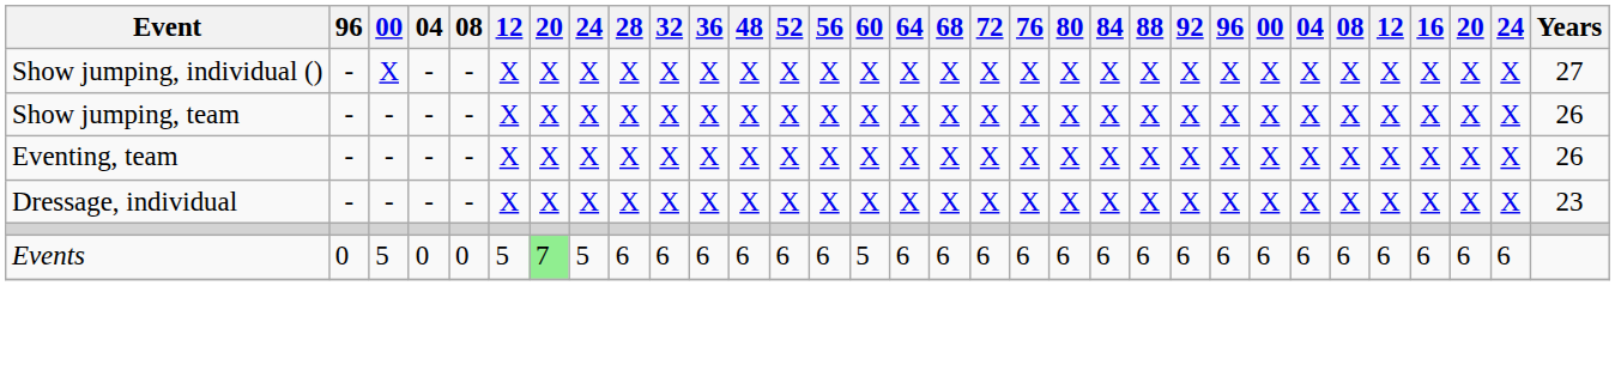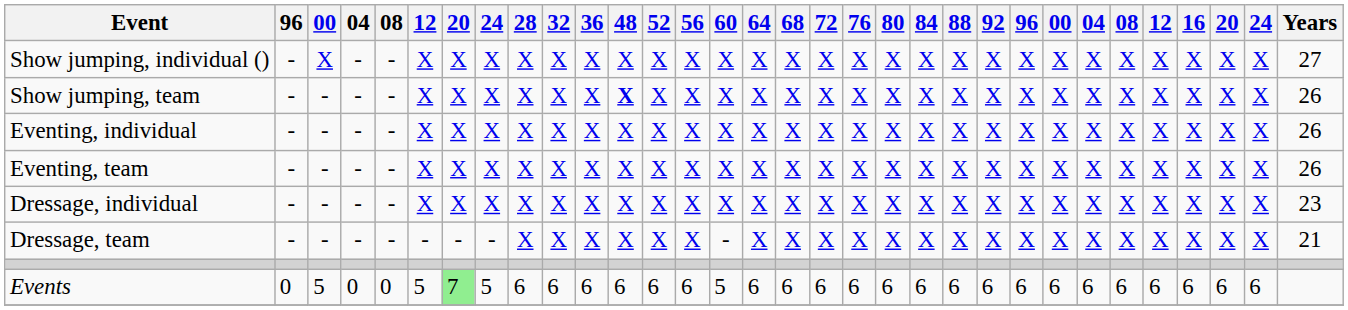 <table class="wikitable">
 <tr align=center>
 <th>Event</th>
 <th>96</th>
 <th><a href='#'>00</a></th>
 <th>04</th>
 <th>08</th>
 <th><a href='#'>12</a></th>
 <th><a href='#'>20</a></th>
 <th><a href='#'>24</a></th>
 <th><a href='#'>28</a></th>
 <th><a href='#'>32</a></th>
 <th><a href='#'>36</a></th>
 <th><a href='#'>48</a></th>
 <th><a href='#'>52</a></th>
 <th><a href='#'>56</a></th>
 <th><a href='#'>60</a></th>
 <th><a href='#'>64</a></th>
 <th><a href='#'>68</a></th>
 <th><a href='#'>72</a></th>
 <th><a href='#'>76</a></th>
 <th><a href='#'>80</a></th>
 <th><a href='#'>84</a></th>
 <th><a href='#'>88</a></th>
 <th><a href='#'>92</a></th>
 <th><a href='#'>96</a></th>
 <th><a href='#'>00</a></th>
 <th><a href='#'>04</a></th>
 <th><a href='#'>08</a></th>
 <th><a href='#'>12</a></th>
 <th><a href='#'>16</a></th>
 <th><a href='#'>20</a></th>
 <th><a href='#'>24</a></th>
 <th>Years</th>
 </tr>
 <tr align=center>
 <td align=left>Show jumping, individual ()</td>
 <td>-</td>
 <td><a href='#'>X</a></td>
 <td>-</td>
 <td>-</td>
 <td><a href='#'>X</a></td>
 <td><a href='#'>X</a></td>
 <td><a href='#'>X</a></td>
 <td><a href='#'>X</a></td>
 <td><a href='#'>X</a></td>
 <td><a href='#'>X</a></td>
 <td><a href='#'>X</a></td>
 <td><a href='#'>X</a></td>
 <td><a href='#'>X</a></td>
 <td><a href='#'>X</a></td>
 <td><a href='#'>X</a></td>
 <td><a href='#'>X</a></td>
 <td><a href='#'>X</a></td>
 <td><a href='#'>X</a></td>
 <td><a href='#'>X</a></td>
 <td><a href='#'>X</a></td>
 <td><a href='#'>X</a></td>
 <td><a href='#'>X</a></td>
 <td><a href='#'>X</a></td>
 <td><a href='#'>X</a></td>
 <td><a href='#'>X</a></td>
 <td><a href='#'>X</a></td>
 <td><a href='#'>X</a></td>
 <td><a href='#'>X</a></td>
 <td><a href='#'>X</a></td>
 <td><a href='#'>X</a></td>
 <td align=center>27</td>
 </tr>
 <tr align=center>
 <td align=left>Show jumping, team</td>
+<td>-</td>
+<td>-</td>
+<td>-</td>
+<td>-</td>
+<td><a href='#'>X</a></td>
+<td><a href='#'>X</a></td>
+<td><a href='#'>X</a></td>
+<td><a href='#'>X</a></td>
+<td><a href='#'>X</a></td>
+<td><a href='#'>X</a></td>
+<td><strong><a href='#'>X</a></strong></td>
+<td><a href='#'>X</a></td>
+<td><a href='#'>X</a></td>
+<td><a href='#'>X</a></td>
+<td><a href='#'>X</a></td>
+<td><a href='#'>X</a></td>
+<td><a href='#'>X</a></td>
+<td><a href='#'>X</a></td>
+<td><a href='#'>X</a></td>
+<td><a href='#'>X</a></td>
+<td><a href='#'>X</a></td>
+<td><a href='#'>X</a></td>
+<td><a href='#'>X</a></td>
+<td><a href='#'>X</a></td>
+<td><a href='#'>X</a></td>
+<td><a href='#'>X</a></td>
+<td><a href='#'>X</a></td>
+<td><a href='#'>X</a></td>
+<td><a href='#'>X</a></td>
+<td><a href='#'>X</a></td>
+<td align=center>26</td>
+</tr>
+<tr align=center>
+<td align=left>Eventing, individual</td>
 <td>-</td>
 <td>-</td>
 <td>-</td>
 <td>-</td>
 <td><a href='#'>X</a></td>
 <td><a href='#'>X</a></td>
 <td><a href='#'>X</a></td>
 <td><a href='#'>X</a></td>
 <td><a href='#'>X</a></td>
 <td><a href='#'>X</a></td>
 <td><a href='#'>X</a></td>
 <td><a href='#'>X</a></td>
 <td><a href='#'>X</a></td>
 <td><a href='#'>X</a></td>
 <td><a href='#'>X</a></td>
 <td><a href='#'>X</a></td>
 <td><a href='#'>X</a></td>
 <td><a href='#'>X</a></td>
 <td><a href='#'>X</a></td>
 <td><a href='#'>X</a></td>
 <td><a href='#'>X</a></td>
 <td><a href='#'>X</a></td>
 <td><a href='#'>X</a></td>
 <td><a href='#'>X</a></td>
 <td><a href='#'>X</a></td>
 <td><a href='#'>X</a></td>
 <td><a href='#'>X</a></td>
 <td><a href='#'>X</a></td>
 <td><a href='#'>X</a></td>
 <td><a href='#'>X</a></td>
 <td align=center>26</td>
 </tr>
 <tr align=center>
 <td align=left>Eventing, team</td>
 <td>-</td>
 <td>-</td>
 <td>-</td>
 <td>-</td>
 <td><a href='#'>X</a></td>
 <td><a href='#'>X</a></td>
 <td><a href='#'>X</a></td>
 <td><a href='#'>X</a></td>
 <td><a href='#'>X</a></td>
 <td><a href='#'>X</a></td>
 <td><a href='#'>X</a></td>
 <td><a href='#'>X</a></td>
 <td><a href='#'>X</a></td>
 <td><a href='#'>X</a></td>
 <td><a href='#'>X</a></td>
 <td><a href='#'>X</a></td>
 <td><a href='#'>X</a></td>
 <td><a href='#'>X</a></td>
 <td><a href='#'>X</a></td>
 <td><a href='#'>X</a></td>
 <td><a href='#'>X</a></td>
 <td><a href='#'>X</a></td>
 <td><a href='#'>X</a></td>
 <td><a href='#'>X</a></td>
 <td><a href='#'>X</a></td>
 <td><a href='#'>X</a></td>
 <td><a href='#'>X</a></td>
 <td><a href='#'>X</a></td>
 <td><a href='#'>X</a></td>
 <td><a href='#'>X</a></td>
 <td align=center>26</td>
 </tr>
 <tr align=center>
 <td align=left>Dressage, individual</td>
 <td>-</td>
 <td>-</td>
 <td>-</td>
 <td>-</td>
 <td><a href='#'>X</a></td>
 <td><a href='#'>X</a></td>
 <td><a href='#'>X</a></td>
 <td><a href='#'>X</a></td>
 <td><a href='#'>X</a></td>
 <td><a href='#'>X</a></td>
 <td><a href='#'>X</a></td>
 <td><a href='#'>X</a></td>
 <td><a href='#'>X</a></td>
 <td><a href='#'>X</a></td>
 <td><a href='#'>X</a></td>
 <td><a href='#'>X</a></td>
 <td><a href='#'>X</a></td>
 <td><a href='#'>X</a></td>
 <td><a href='#'>X</a></td>
 <td><a href='#'>X</a></td>
 <td><a href='#'>X</a></td>
 <td><a href='#'>X</a></td>
 <td><a href='#'>X</a></td>
 <td><a href='#'>X</a></td>
 <td><a href='#'>X</a></td>
 <td><a href='#'>X</a></td>
 <td><a href='#'>X</a></td>
 <td><a href='#'>X</a></td>
 <td><a href='#'>X</a></td>
 <td><a href='#'>X</a></td>
 <td align=center>23</td>
 </tr>
+<tr align=center>
+<td align=left>Dressage, team</td>
+<td>-</td>
+<td>-</td>
+<td>-</td>
+<td>-</td>
+<td>-</td>
+<td>-</td>
+<td>-</td>
+<td><a href='#'>X</a></td>
+<td><a href='#'>X</a></td>
+<td><a href='#'>X</a></td>
+<td><a href='#'>X</a></td>
+<td><a href='#'>X</a></td>
+<td><a href='#'>X</a></td>
+<td>-</td>
+<td><a href='#'>X</a></td>
+<td><a href='#'>X</a></td>
+<td><a href='#'>X</a></td>
+<td><a href='#'>X</a></td>
+<td><a href='#'>X</a></td>
+<td><a href='#'>X</a></td>
+<td><a href='#'>X</a></td>
+<td><a href='#'>X</a></td>
+<td><a href='#'>X</a></td>
+<td><a href='#'>X</a></td>
+<td><a href='#'>X</a></td>
+<td><a href='#'>X</a></td>
+<td><a href='#'>X</a></td>
+<td><a href='#'>X</a></td>
+<td><a href='#'>X</a></td>
+<td><a href='#'>X</a></td>
+<td align=center>21</td>
+</tr>
 <tr bgcolor=lightgray>
 <td></td>
 <td></td>
 <td></td>
 <td></td>
 <td></td>
 <td></td>
 <td></td>
 <td></td>
 <td></td>
 <td></td>
 <td></td>
 <td></td>
 <td></td>
 <td></td>
 <td></td>
 <td></td>
 <td></td>
 <td></td>
 <td></td>
 <td></td>
 <td></td>
 <td></td>
 <td></td>
 <td></td>
 <td></td>
 <td></td>
 <td></td>
 <td></td>
 <td></td>
 <td></td>
 <td></td>
 <td></td>
 </tr>
 <tr>
 <td align=left><em>Events</em></td>
 <td>0</td>
 <td>5</td>
 <td>0</td>
 <td>0</td>
 <td>5</td>
 <td style="background: lightgreen;">7</td>
 <td>5</td>
 <td>6</td>
 <td>6</td>
 <td>6</td>
 <td>6</td>
 <td>6</td>
 <td>6</td>
 <td>5</td>
 <td>6</td>
 <td>6</td>
 <td>6</td>
 <td>6</td>
 <td>6</td>
 <td>6</td>
 <td>6</td>
 <td>6</td>
 <td>6</td>
 <td>6</td>
 <td>6</td>
 <td>6</td>
 <td>6</td>
 <td>6</td>
 <td>6</td>
 <td>6</td>
 <td></td>
 </tr>
 <tr>
 </tr>
 </table>
